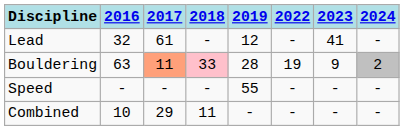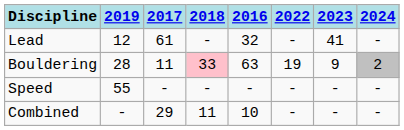 <table class="wikitable" style="text-align: center">
 <tr>
 <th style="background: #b0e0e6">Discipline</th>
-<th style="background: #b0e0e6"><a href='#'>2016</a></th>
+<th style="background: #b0e0e6"><a href='#'>2019</a></th>
 <th style="background: #b0e0e6"><a href='#'>2017</a></th>
 <th style="background: #b0e0e6"><a href='#'>2018</a></th>
-<th style="background: #b0e0e6"><a href='#'>2019</a></th>
+<th style="background: #b0e0e6"><a href='#'>2016</a></th>
 <th style="background: #b0e0e6"><a href='#'>2022</a></th>
 <th style="background: #b0e0e6"><a href='#'>2023</a></th>
 <th style="background: #b0e0e6"><a href='#'>2024</a></th>
 </tr>
 <tr>
 <td align="left">Lead</td>
-<td>32</td>
+<td>12</td>
 <td>61</td>
 <td>-</td>
-<td>12</td>
+<td>32</td>
 <td>-</td>
 <td>41</td>
 <td>-</td>
 </tr>
 <tr>
 <td align="left">Bouldering</td>
+<td>28</td>
+<td>11</td>
+<td style="background: pink;">33</td>
 <td>63</td>
-<td style="background: lightsalmon;">11</td>
-<td style="background: pink;">33</td>
-<td>28</td>
 <td>19</td>
 <td>9</td>
 <td style="background: silver">2</td>
 </tr>
 <tr>
 <td align="left">Speed</td>
+<td>55</td>
 <td>-</td>
 <td>-</td>
 <td>-</td>
-<td>55</td>
 <td>-</td>
 <td>-</td>
 <td>-</td>
 </tr>
 <tr>
 <td align="left">Combined</td>
-<td>10</td>
+<td>-</td>
 <td>29</td>
 <td>11</td>
-<td>-</td>
+<td>10</td>
 <td>-</td>
 <td>-</td>
 <td>-</td>
 </tr>
 </table>
